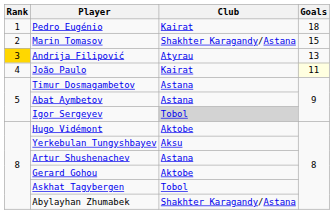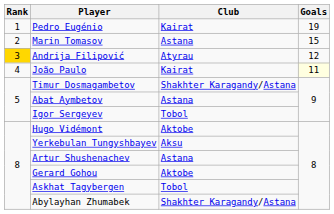 <table class="wikitable" style="text-align:center;">
 <tr>
 <th>Rank</th>
 <th>Player</th>
 <th>Club</th>
 <th>Goals</th>
 </tr>
 <tr>
 <td rowspan="1">1</td>
 <td align="left"> <a href='#'>Pedro Eugénio</a></td>
 <td align="left"><a href='#'>Kairat</a></td>
-<td rowspan="1">18</td>
+<td rowspan="1">19</td>
 </tr>
 <tr>
 <td rowspan="1">2</td>
 <td align="left"> <a href='#'>Marin Tomasov</a></td>
-<td align="left"><a href='#'>Shakhter Karagandy</a>/<a href='#'>Astana</a></td>
+<td align="left"><a href='#'>Astana</a></td>
 <td rowspan="1">15</td>
 </tr>
 <tr>
 <td rowspan="1" style="background: gold;">3</td>
 <td align="left"> <a href='#'>Andrija Filipović</a></td>
 <td align="left"><a href='#'>Atyrau</a></td>
-<td rowspan="1">13</td>
+<td rowspan="1">12</td>
 </tr>
 <tr>
 <td rowspan="1">4</td>
 <td align="left"> <a href='#'>João Paulo</a></td>
 <td align="left"><a href='#'>Kairat</a></td>
 <td rowspan="1" style="background: lightyellow;">11</td>
 </tr>
 <tr>
 <td rowspan="3">5</td>
 <td align="left"> <a href='#'>Timur Dosmagambetov</a></td>
-<td align="left"><a href='#'>Astana</a></td>
+<td align="left"><a href='#'>Shakhter Karagandy</a>/<a href='#'>Astana</a></td>
 <td rowspan="3">9</td>
 </tr>
 <tr>
 <td align="left"> <a href='#'>Abat Aymbetov</a></td>
 <td align="left"><a href='#'>Astana</a></td>
 </tr>
 <tr>
 <td align="left"> <a href='#'>Igor Sergeyev</a></td>
-<td align="left" style="background: lightgrey;"><a href='#'>Tobol</a></td>
+<td align="left"><a href='#'>Tobol</a></td>
 </tr>
 <tr>
 <td rowspan="6">8</td>
 <td align="left"> <a href='#'>Hugo Vidémont</a></td>
 <td align="left"><a href='#'>Aktobe</a></td>
 <td rowspan="6">8</td>
 </tr>
 <tr>
 <td align="left"> <a href='#'>Yerkebulan Tungyshbayev</a></td>
 <td align="left"><a href='#'>Aksu</a></td>
 </tr>
 <tr>
 <td align="left"> <a href='#'>Artur Shushenachev</a></td>
 <td align="left"><a href='#'>Astana</a></td>
 </tr>
 <tr>
 <td align="left"> <a href='#'>Gerard Gohou</a></td>
 <td align="left"><a href='#'>Aktobe</a></td>
 </tr>
 <tr>
 <td align="left"> <a href='#'>Askhat Tagybergen</a></td>
 <td align="left"><a href='#'>Tobol</a></td>
 </tr>
 <tr>
 <td align="left"> Abylayhan Zhumabek</td>
 <td align="left"><a href='#'>Shakhter Karagandy</a>/<a href='#'>Astana</a></td>
 </tr>
 </table>
